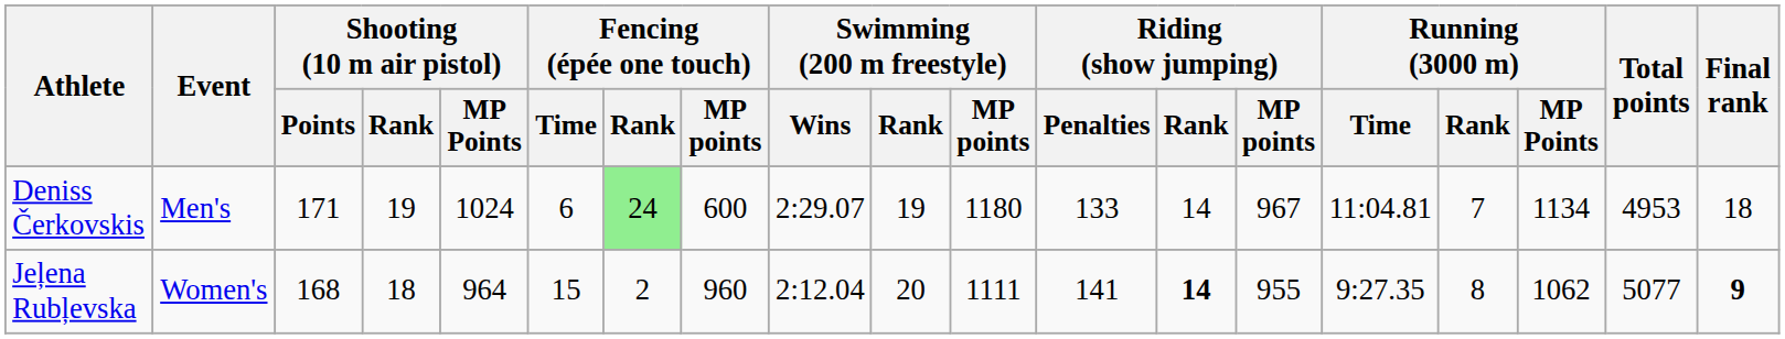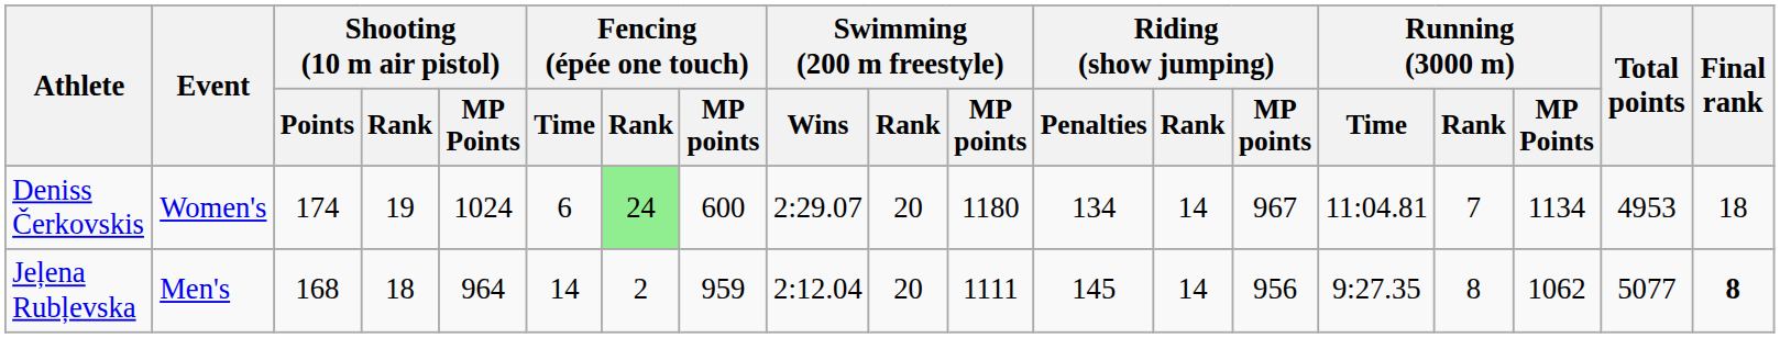 <table class="wikitable" style="font-size:90%">
 <tr>
 <th rowspan="2">Athlete</th>
 <th rowspan="2">Event</th>
 <th colspan=3>Shooting<br><span>(10 m air pistol)</span></th>
 <th colspan=3>Fencing<br><span>(épée one touch)</span></th>
 <th colspan=3>Swimming<br><span>(200 m freestyle)</span></th>
 <th colspan=3>Riding<br><span>(show jumping)</span></th>
 <th colspan=3>Running<br><span>(3000 m)</span></th>
 <th rowspan=2>Total points</th>
 <th rowspan=2>Final rank</th>
 </tr>
 <tr style="font-size:95%">
 <th>Points</th>
 <th>Rank</th>
 <th>MP Points</th>
 <th>Time</th>
 <th>Rank</th>
 <th>MP points</th>
 <th>Wins</th>
 <th>Rank</th>
 <th>MP points</th>
 <th>Penalties</th>
 <th>Rank</th>
 <th>MP points</th>
 <th>Time</th>
 <th>Rank</th>
 <th>MP Points</th>
 </tr>
 <tr align=center>
 <td align=left><a href='#'>Deniss Čerkovskis</a></td>
-<td align=left><a href='#'>Men's</a></td>
-<td>171</td>
+<td align=left><a href='#'>Women's</a></td>
+<td>174</td>
 <td>19</td>
 <td>1024</td>
 <td>6</td>
 <td style="background: lightgreen;">24</td>
 <td>600</td>
 <td>2:29.07</td>
-<td>19</td>
+<td>20</td>
 <td>1180</td>
-<td>133</td>
+<td>134</td>
 <td>14</td>
 <td>967</td>
 <td>11:04.81</td>
 <td>7</td>
 <td>1134</td>
 <td>4953</td>
 <td>18</td>
 </tr>
 <tr align=center>
 <td align=left><a href='#'>Jeļena Rubļevska</a></td>
-<td align=left><a href='#'>Women's</a></td>
+<td align=left><a href='#'>Men's</a></td>
 <td>168</td>
 <td>18</td>
 <td>964</td>
-<td>15</td>
+<td>14</td>
 <td>2</td>
-<td>960</td>
+<td>959</td>
 <td>2:12.04</td>
 <td>20</td>
 <td>1111</td>
-<td>141</td>
-<td><strong>14</strong></td>
-<td>955</td>
+<td>145</td>
+<td>14</td>
+<td>956</td>
 <td>9:27.35</td>
 <td>8</td>
 <td>1062</td>
 <td>5077</td>
-<td><strong>9</strong></td>
+<td><strong>8</strong></td>
 </tr>
 </table>
